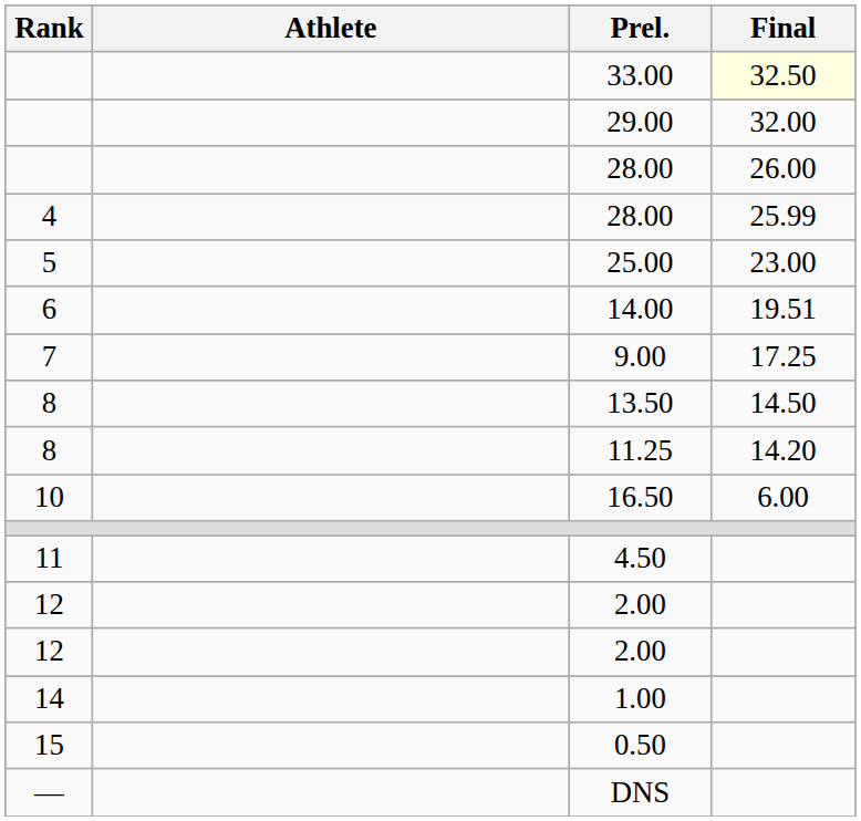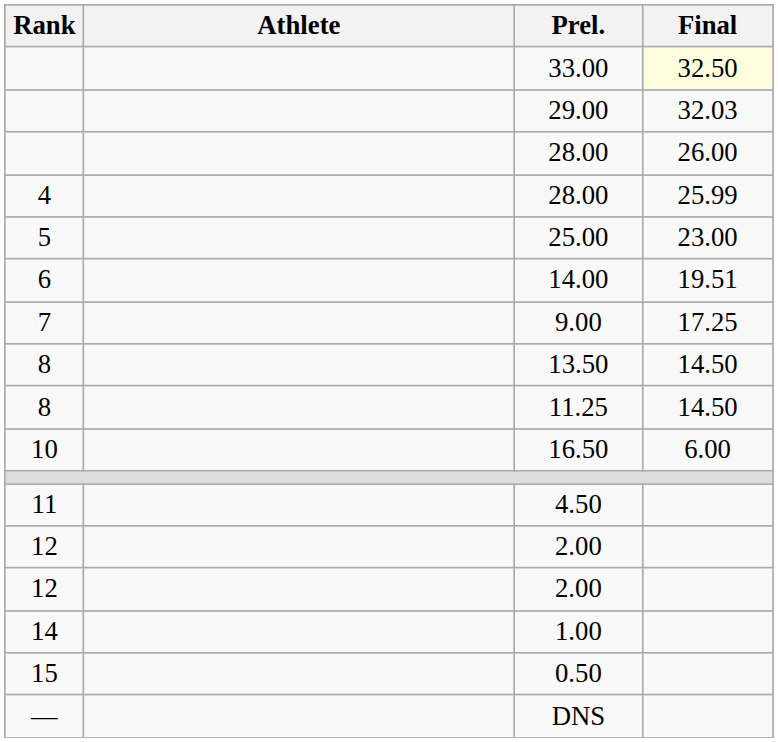 <table class=wikitable style="text-align:center">
 <tr>
 <th width=40>Rank</th>
 <th width=250>Athlete</th>
 <th width=70>Prel.</th>
 <th width=70>Final</th>
 </tr>
 <tr>
 <td></td>
 <td align=left></td>
 <td>33.00</td>
 <td style="background: lightyellow;">32.50</td>
 </tr>
 <tr>
 <td></td>
 <td align=left></td>
 <td>29.00</td>
-<td>32.00</td>
+<td>32.03</td>
 </tr>
 <tr>
 <td></td>
 <td align=left></td>
 <td>28.00</td>
 <td>26.00</td>
 </tr>
 <tr>
 <td>4</td>
 <td align=left></td>
 <td>28.00</td>
 <td>25.99</td>
 </tr>
 <tr>
 <td>5</td>
 <td align=left></td>
 <td>25.00</td>
 <td>23.00</td>
 </tr>
 <tr>
 <td>6</td>
 <td align=left></td>
 <td>14.00</td>
 <td>19.51</td>
 </tr>
 <tr>
 <td>7</td>
 <td align=left></td>
 <td>9.00</td>
 <td>17.25</td>
 </tr>
 <tr>
 <td>8</td>
 <td align=left></td>
 <td>13.50</td>
 <td>14.50</td>
 </tr>
 <tr>
 <td>8</td>
 <td align=left></td>
 <td>11.25</td>
-<td>14.20</td>
+<td>14.50</td>
 </tr>
 <tr>
 <td>10</td>
 <td align=left></td>
 <td>16.50</td>
 <td>6.00</td>
 </tr>
 <tr bgcolor=#DDDDDD>
 <td colspan=4></td>
 </tr>
 <tr>
 <td>11</td>
 <td align=left></td>
 <td>4.50</td>
 <td></td>
 </tr>
 <tr>
 <td>12</td>
 <td align=left></td>
 <td>2.00</td>
 <td></td>
 </tr>
 <tr>
 <td>12</td>
 <td align=left></td>
 <td>2.00</td>
 <td></td>
 </tr>
 <tr>
 <td>14</td>
 <td align=left></td>
 <td>1.00</td>
 <td></td>
 </tr>
 <tr>
 <td>15</td>
 <td align=left></td>
 <td>0.50</td>
 <td></td>
 </tr>
 <tr>
 <td>—</td>
 <td align=left></td>
 <td>DNS</td>
 <td></td>
 </tr>
 </table>
